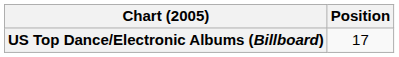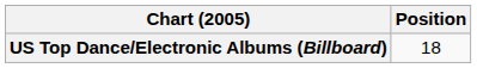 <table class="wikitable plainrowheaders" style="text-align:center">
 <tr>
 <th scope="col">Chart (2005)</th>
 <th scope="col">Position</th>
 </tr>
 <tr>
 <th scope="row">US Top Dance/Electronic Albums (<em>Billboard</em>)</th>
-<td>17</td>
+<td>18</td>
 </tr>
 </table>
